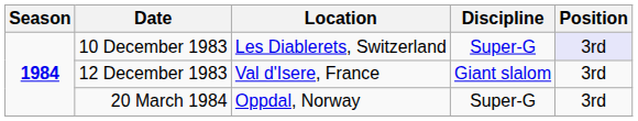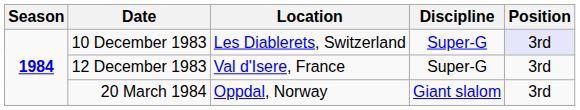 <table class="wikitable" style="text-align:center; font-size:100%;">
 <tr>
 <th>Season</th>
 <th>Date</th>
 <th>Location</th>
 <th>Discipline</th>
 <th>Position</th>
 </tr>
 <tr>
 <td rowspan="3"><strong><a href='#'>1984</a></strong></td>
 <td align="right">10 December 1983</td>
 <td align="left"> <a href='#'>Les Diablerets</a>, Switzerland</td>
 <td><a href='#'>Super-G</a></td>
 <td style="background: lavender;">3rd</td>
 </tr>
 <tr>
 <td align="right">12 December 1983</td>
 <td align="left"> <a href='#'>Val d'Isere</a>, France</td>
-<td><a href='#'>Giant slalom</a></td>
+<td>Super-G</td>
 <td>3rd</td>
 </tr>
 <tr>
 <td align="right">20 March 1984</td>
 <td align="left"> <a href='#'>Oppdal</a>, Norway</td>
-<td>Super-G</td>
+<td><a href='#'>Giant slalom</a></td>
 <td>3rd</td>
 </tr>
 <tr>
 </tr>
 </table>
